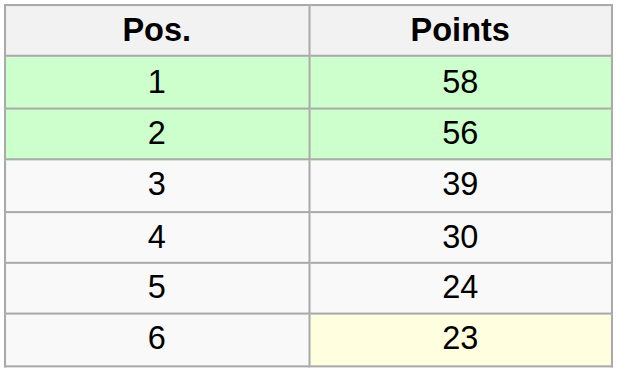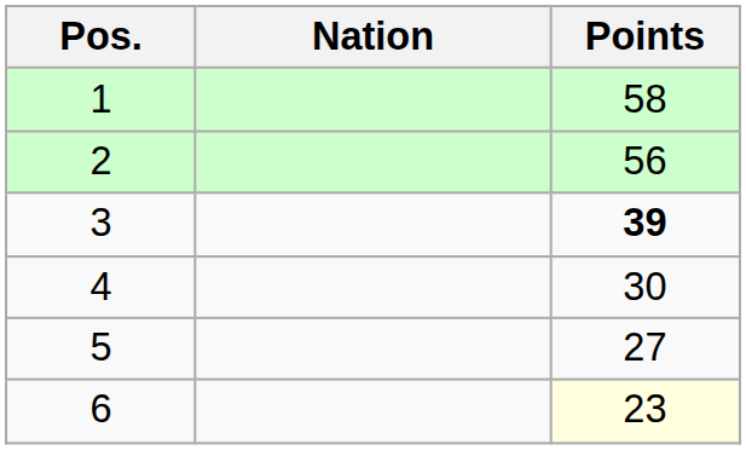 <table class="wikitable gauche" cellspacing="1" style="width:300px;">
 <tr style="background:#efefef; text-align:center;">
 <th style="width:70px;">Pos.</th>
+<th>Nation</th>
 <th style="width:70px;">Points</th>
 </tr>
 <tr style="vertical-align:top; text-align:center; background:#ccffcc;">
 <td>1</td>
+<td style="text-align:left;"></td>
 <td>58</td>
 </tr>
 <tr style="vertical-align:top; text-align:center; background:#ccffcc;">
 <td>2</td>
+<td style="text-align:left;"></td>
 <td>56</td>
 </tr>
 <tr style="vertical-align:top; text-align:center;">
 <td>3</td>
-<td>39</td>
+<td style="text-align:left;"></td>
+<td><strong>39</strong></td>
 </tr>
 <tr style="vertical-align:top; text-align:center;">
 <td>4</td>
+<td style="text-align:left;"></td>
 <td>30</td>
 </tr>
 <tr style="vertical-align:top; text-align:center;">
 <td>5</td>
-<td>24</td>
+<td style="text-align:left;"></td>
+<td>27</td>
 </tr>
 <tr style="vertical-align:top; text-align:center;">
 <td>6</td>
+<td style="text-align:left;"></td>
 <td style="background: lightyellow;">23</td>
 </tr>
 </table>
